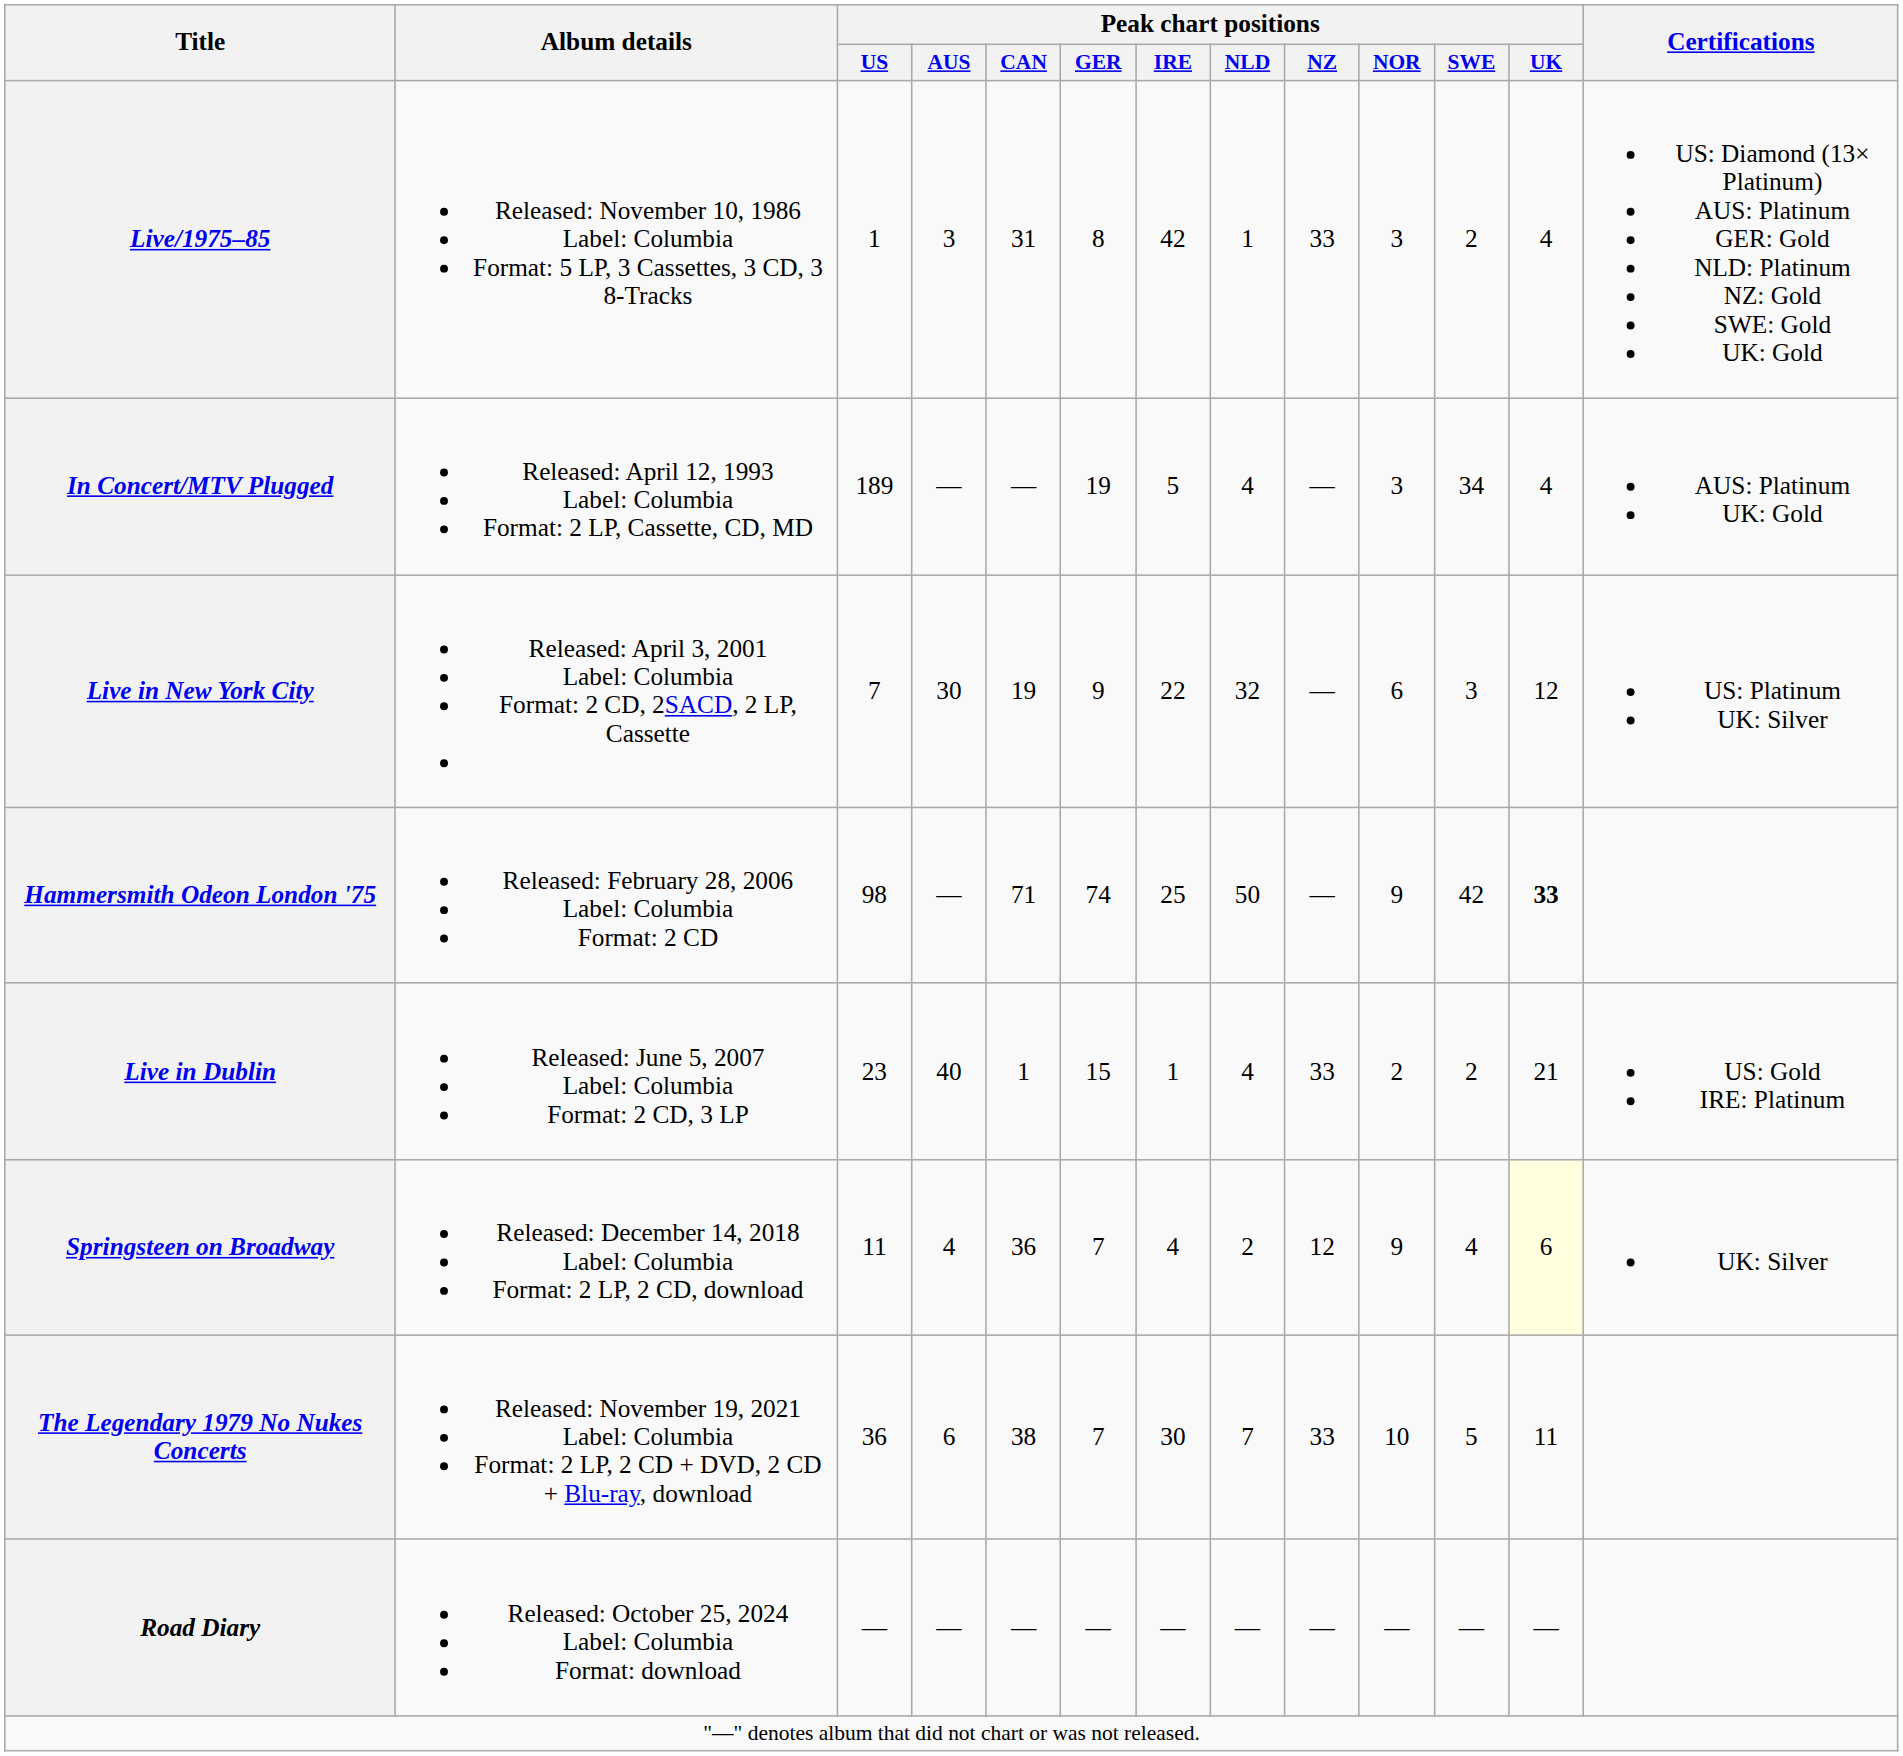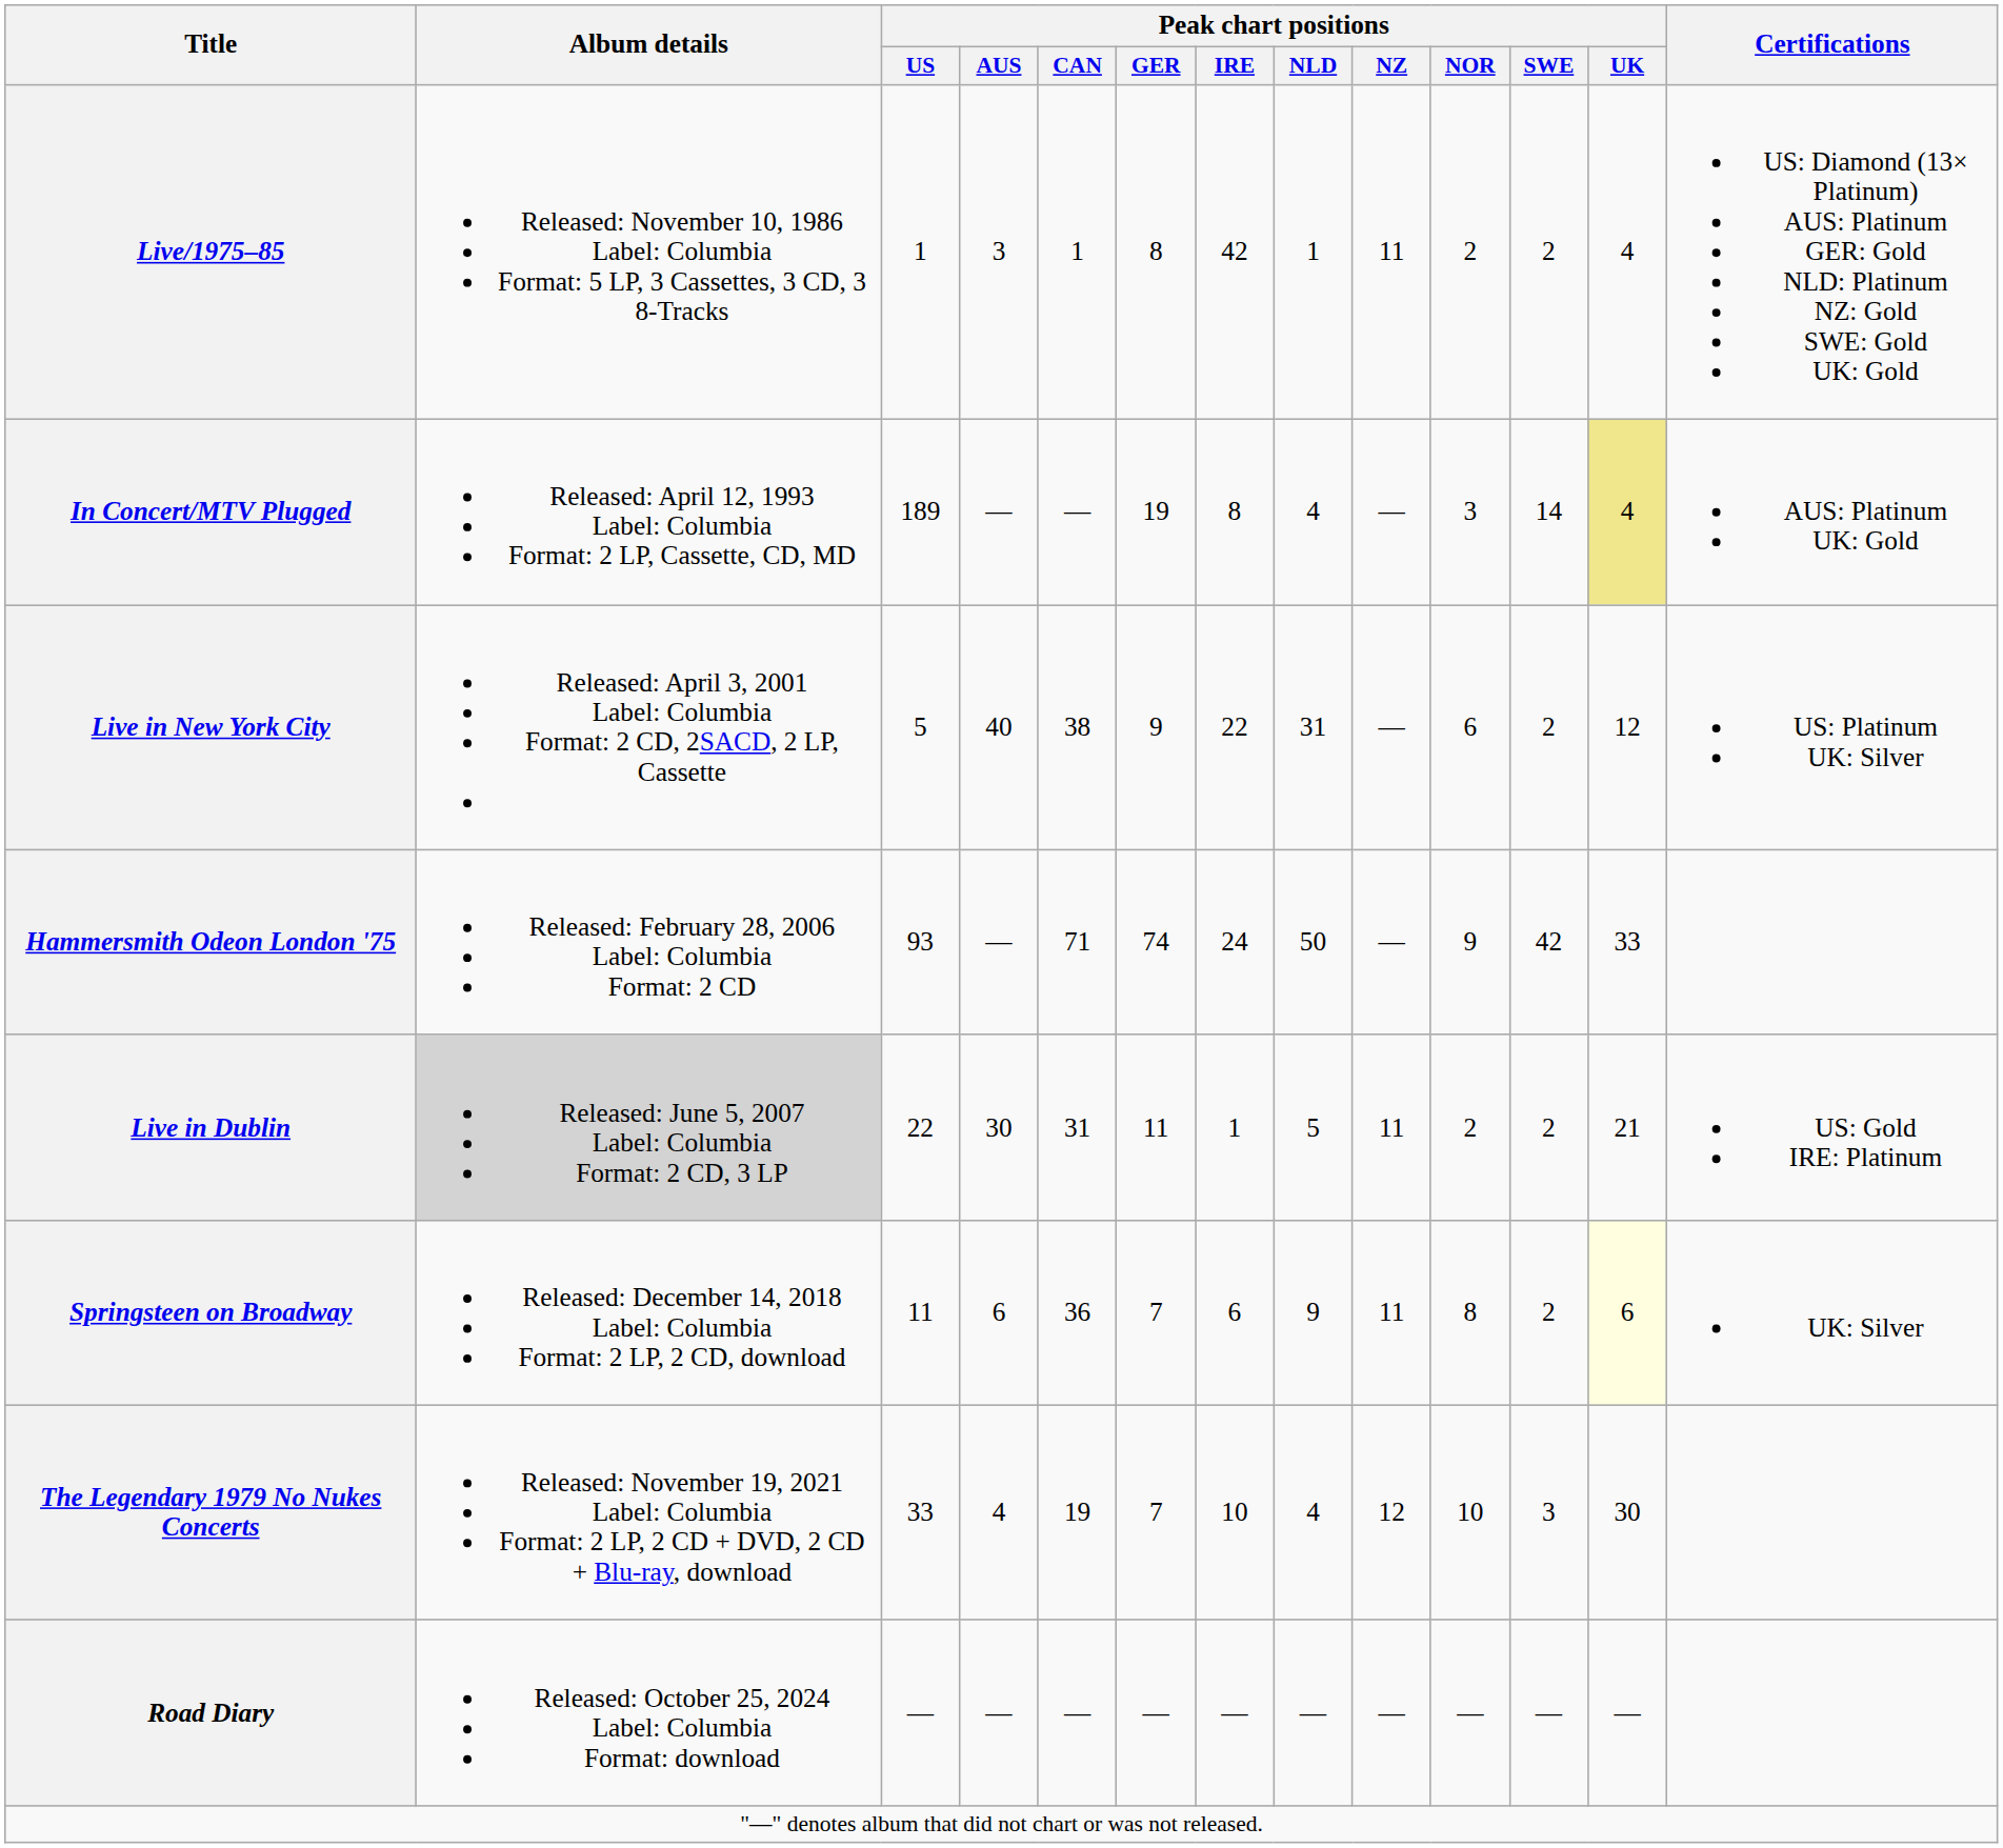 <table class="wikitable plainrowheaders" style="text-align:center;">
 <tr>
 <th scope="col" rowspan="2" style="width:15em;">Title</th>
 <th scope="col" rowspan="2" style="width:17em;">Album details</th>
 <th scope="col" colspan="10">Peak chart positions</th>
 <th scope="col" rowspan="2" style="width:12em;"><a href='#'>Certifications</a></th>
 </tr>
 <tr>
 <th scope="col" style="width:3em;font-size:85%;"><a href='#'>US</a><br></th>
 <th scope="col" style="width:3em;font-size:85%;"><a href='#'>AUS</a><br></th>
 <th scope="col" style="width:3em;font-size:85%;"><a href='#'>CAN</a><br></th>
 <th scope="col" style="width:3em;font-size:85%;"><a href='#'>GER</a><br></th>
 <th scope="col" style="width:3em;font-size:85%;"><a href='#'>IRE</a><br></th>
 <th scope="col" style="width:3em;font-size:85%;"><a href='#'>NLD</a><br></th>
 <th scope="col" style="width:3em;font-size:85%;"><a href='#'>NZ</a><br></th>
 <th scope="col" style="width:3em;font-size:85%;"><a href='#'>NOR</a><br></th>
 <th scope="col" style="width:3em;font-size:85%;"><a href='#'>SWE</a><br></th>
 <th scope="col" style="width:3em;font-size:85%;"><a href='#'>UK</a><br></th>
 </tr>
 <tr>
 <th scope="row"><em><a href='#'>Live/1975–85</a></em></th>
 <td><br><ul><li>Released: November 10, 1986</li><li>Label: Columbia</li><li>Format: 5 LP, 3 Cassettes, 3 CD, 3 8-Tracks</li></ul></td>
 <td>1</td>
 <td>3</td>
-<td>31</td>
+<td>1</td>
 <td>8</td>
 <td>42</td>
 <td>1</td>
-<td>33</td>
-<td>3</td>
+<td>11</td>
+<td>2</td>
 <td>2</td>
 <td>4</td>
 <td><br><ul><li>US: Diamond (13× Platinum)</li><li>AUS: Platinum</li><li>GER: Gold</li><li>NLD: Platinum</li><li>NZ: Gold</li><li>SWE: Gold</li><li>UK: Gold</li></ul></td>
 </tr>
 <tr>
 <th scope="row"><em><a href='#'>In Concert/MTV Plugged</a></em></th>
 <td><br><ul><li>Released: April 12, 1993</li><li>Label: Columbia</li><li>Format: 2 LP, Cassette, CD, MD</li></ul></td>
 <td>189</td>
 <td>—</td>
 <td>—</td>
 <td>19</td>
-<td>5</td>
+<td>8</td>
 <td>4</td>
 <td>—</td>
 <td>3</td>
-<td>34</td>
-<td>4</td>
+<td>14</td>
+<td style="background: khaki;">4</td>
 <td><br><ul><li>AUS: Platinum</li><li>UK: Gold</li></ul></td>
 </tr>
 <tr>
 <th scope="row"><em><a href='#'>Live in New York City</a></em></th>
 <td><br><ul><li>Released: April 3, 2001</li><li>Label: Columbia</li><li>Format: 2 CD, 2<a href='#'>SACD</a>, 2 LP, Cassette</li><li></li></ul></td>
-<td>7</td>
-<td>30</td>
-<td>19</td>
+<td>5</td>
+<td>40</td>
+<td>38</td>
 <td>9</td>
 <td>22</td>
-<td>32</td>
+<td>31</td>
 <td>—</td>
 <td>6</td>
-<td>3</td>
+<td>2</td>
 <td>12</td>
 <td><br><ul><li>US: Platinum</li><li>UK: Silver</li></ul></td>
 </tr>
 <tr>
 <th scope="row"><em><a href='#'>Hammersmith Odeon London '75</a></em></th>
 <td><br><ul><li>Released: February 28, 2006</li><li>Label: Columbia</li><li>Format: 2 CD</li></ul></td>
-<td>98</td>
+<td>93</td>
 <td>—</td>
 <td>71</td>
 <td>74</td>
-<td>25</td>
+<td>24</td>
 <td>50</td>
 <td>—</td>
 <td>9</td>
 <td>42</td>
-<td><strong>33</strong></td>
+<td>33</td>
 <td></td>
 </tr>
 <tr>
 <th scope="row"><em><a href='#'>Live in Dublin</a></em></th>
-<td><br><ul><li>Released: June 5, 2007</li><li>Label: Columbia</li><li>Format: 2 CD, 3 LP</li></ul></td>
-<td>23</td>
-<td>40</td>
+<td style="background: lightgrey;"><br><ul><li>Released: June 5, 2007</li><li>Label: Columbia</li><li>Format: 2 CD, 3 LP</li></ul></td>
+<td>22</td>
+<td>30</td>
+<td>31</td>
+<td>11</td>
 <td>1</td>
-<td>15</td>
-<td>1</td>
-<td>4</td>
-<td>33</td>
+<td>5</td>
+<td>11</td>
 <td>2</td>
 <td>2</td>
 <td>21</td>
 <td><br><ul><li>US: Gold</li><li>IRE: Platinum</li></ul></td>
 </tr>
 <tr>
 <th scope="row"><em><a href='#'>Springsteen on Broadway</a></em></th>
 <td><br><ul><li>Released: December 14, 2018</li><li>Label: Columbia</li><li>Format: 2 LP, 2 CD, download</li></ul></td>
 <td>11</td>
-<td>4</td>
+<td>6</td>
 <td>36</td>
 <td>7</td>
-<td>4</td>
+<td>6</td>
+<td>9</td>
+<td>11</td>
+<td>8</td>
 <td>2</td>
-<td>12</td>
-<td>9</td>
-<td>4</td>
 <td style="background: lightyellow;">6</td>
 <td><br><ul><li>UK: Silver</li></ul></td>
 </tr>
 <tr>
 <th scope="row"><em><a href='#'>The Legendary 1979 No Nukes Concerts</a></em></th>
 <td><br><ul><li>Released: November 19, 2021</li><li>Label: Columbia</li><li>Format: 2 LP, 2 CD + DVD, 2 CD + <a href='#'>Blu-ray</a>, download</li></ul></td>
-<td>36</td>
-<td>6</td>
-<td>38</td>
+<td>33</td>
+<td>4</td>
+<td>19</td>
 <td>7</td>
+<td>10</td>
+<td>4</td>
+<td>12</td>
+<td>10</td>
+<td>3</td>
 <td>30</td>
-<td>7</td>
-<td>33</td>
-<td>10</td>
-<td>5</td>
-<td>11</td>
 <td></td>
 </tr>
 <tr>
 <th scope="row"><em>Road Diary</em></th>
 <td><br><ul><li>Released: October 25, 2024</li><li>Label: Columbia</li><li>Format: download</li></ul></td>
 <td>—</td>
 <td>—</td>
 <td>—</td>
 <td>—</td>
 <td>—</td>
 <td>—</td>
 <td>—</td>
 <td>—</td>
 <td>—</td>
 <td>—</td>
 <td></td>
 </tr>
 <tr>
 <td colspan="14" style="font-size:85%">"—" denotes album that did not chart or was not released.</td>
 </tr>
 </table>
